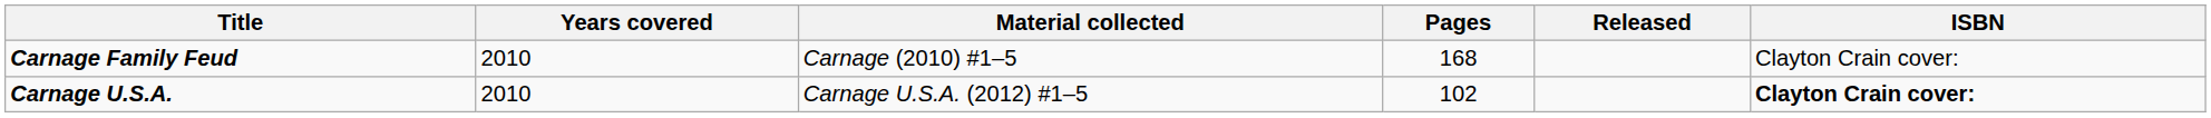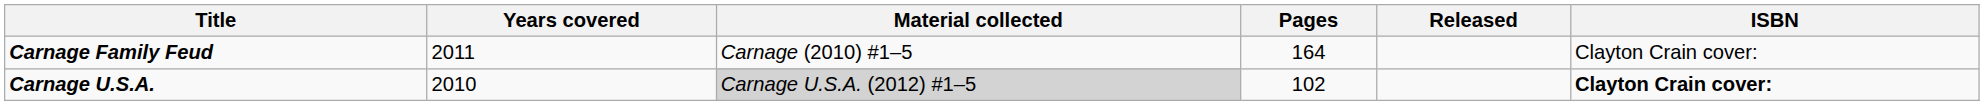 <table class="wikitable sortable" width=99%>
 <tr>
 <th>Title</th>
 <th>Years covered</th>
 <th class="unsortable">Material collected</th>
 <th>Pages</th>
 <th>Released</th>
 <th class="unsortable">ISBN</th>
 </tr>
 <tr>
 <td><strong><em>Carnage Family Feud</em></strong></td>
-<td>2010</td>
+<td>2011</td>
 <td><em>Carnage</em> (2010) #1–5</td>
-<td style="text-align: center;">168</td>
+<td style="text-align: center;">164</td>
 <td></td>
 <td>Clayton Crain cover: </td>
 </tr>
 <tr>
 <td><strong><em>Carnage U.S.A.</em></strong></td>
 <td>2010</td>
-<td><em>Carnage U.S.A.</em> (2012) #1–5</td>
+<td style="background: lightgrey;"><em>Carnage U.S.A.</em> (2012) #1–5</td>
 <td style="text-align: center;">102</td>
 <td></td>
 <td><strong>Clayton Crain cover: </strong></td>
 </tr>
 </table>
